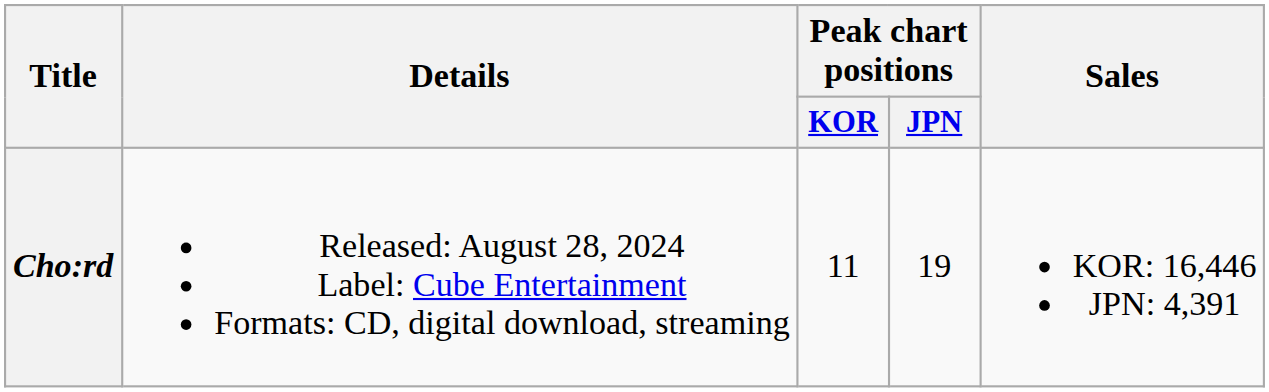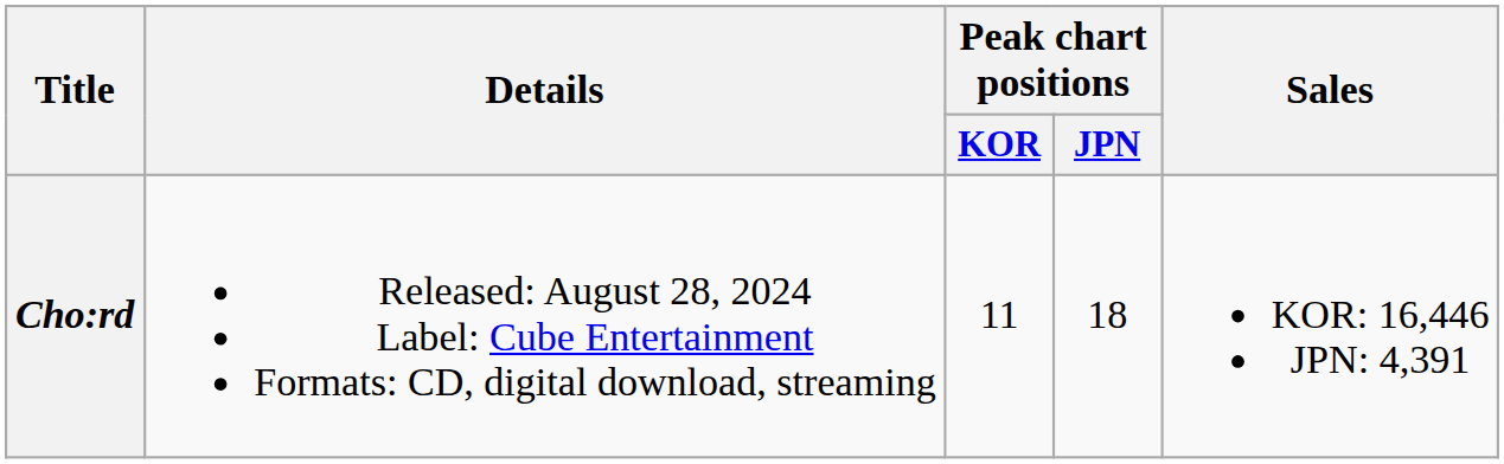 <table class="wikitable plainrowheaders" style="text-align:center;">
 <tr>
 <th scope="col" rowspan="2">Title</th>
 <th scope="col" rowspan="2">Details</th>
 <th scope="col" colspan="2">Peak chart positions</th>
 <th scope="col" rowspan="2">Sales</th>
 </tr>
 <tr>
 <th scope="col" style="width:2.5em;font-size:90%"><a href='#'>KOR</a><br></th>
 <th scope="col" style="width:2.5em;font-size:90%"><a href='#'>JPN</a><br></th>
 </tr>
 <tr>
 <th scope="row"><em>Cho:rd</em></th>
 <td><br><ul><li>Released: August 28, 2024</li><li>Label: <a href='#'>Cube Entertainment</a></li><li>Formats: CD, digital download, streaming</li></ul></td>
 <td>11</td>
-<td>19</td>
+<td>18</td>
 <td><br><ul><li>KOR: 16,446</li><li>JPN: 4,391</li></ul></td>
 </tr>
 </table>
